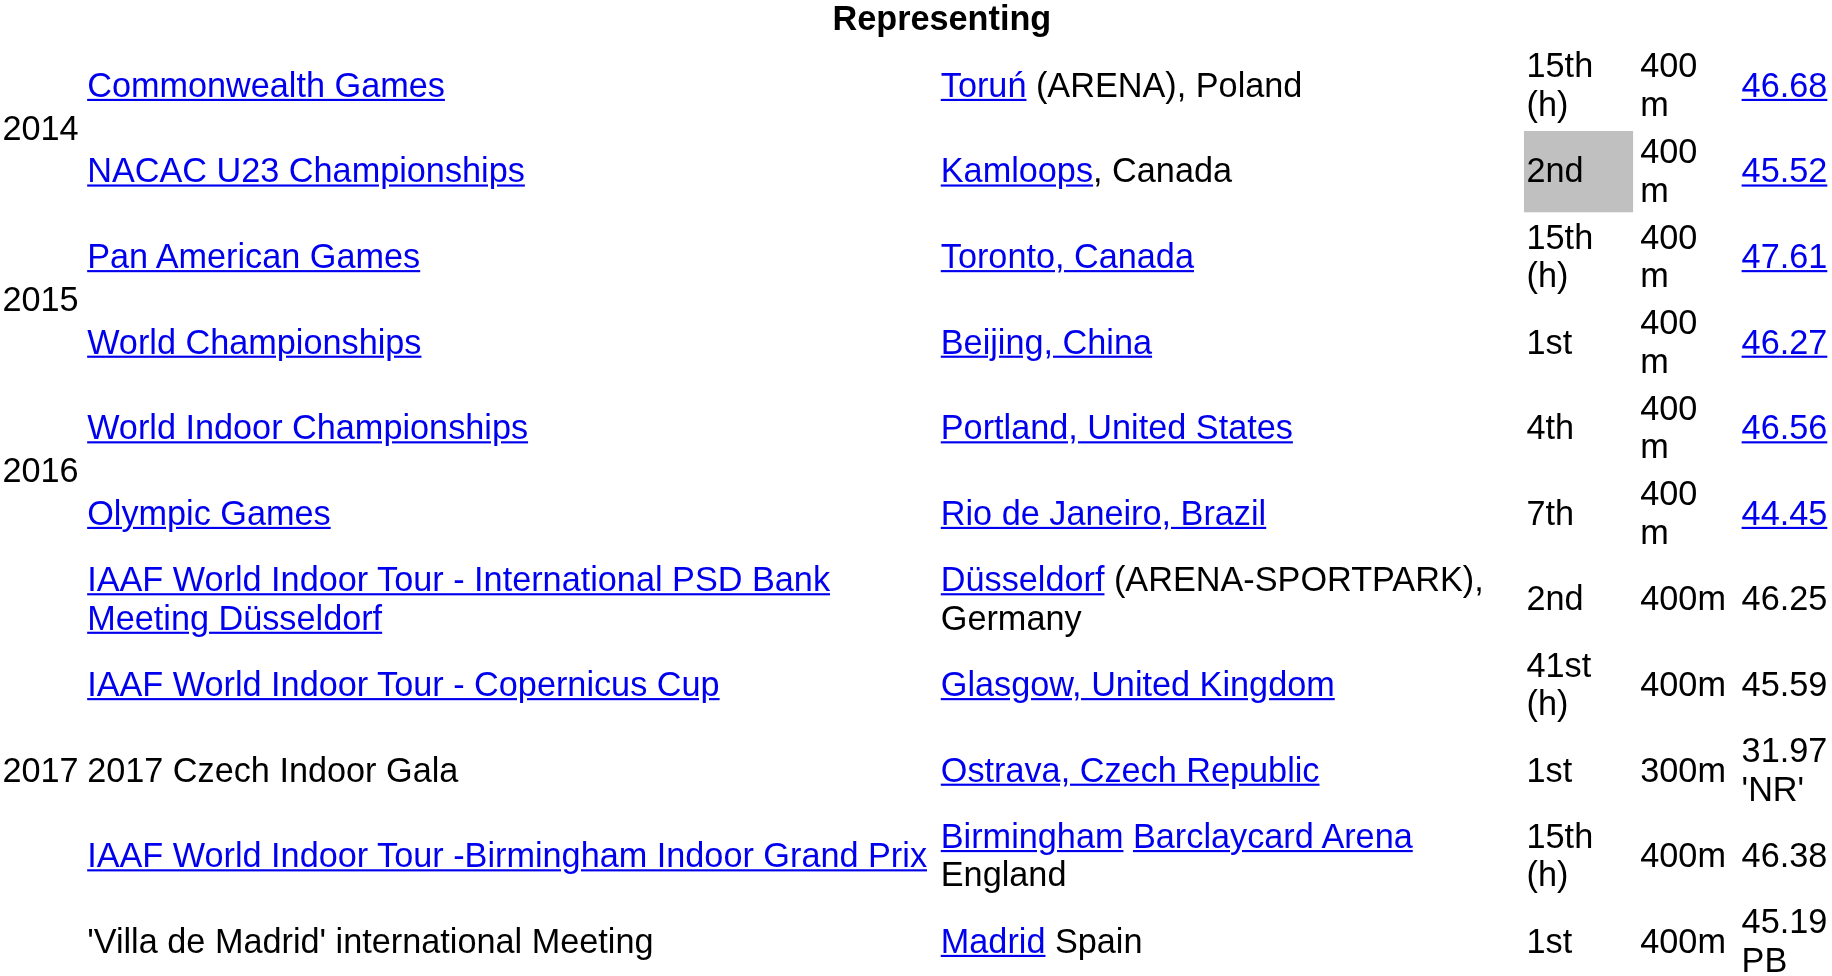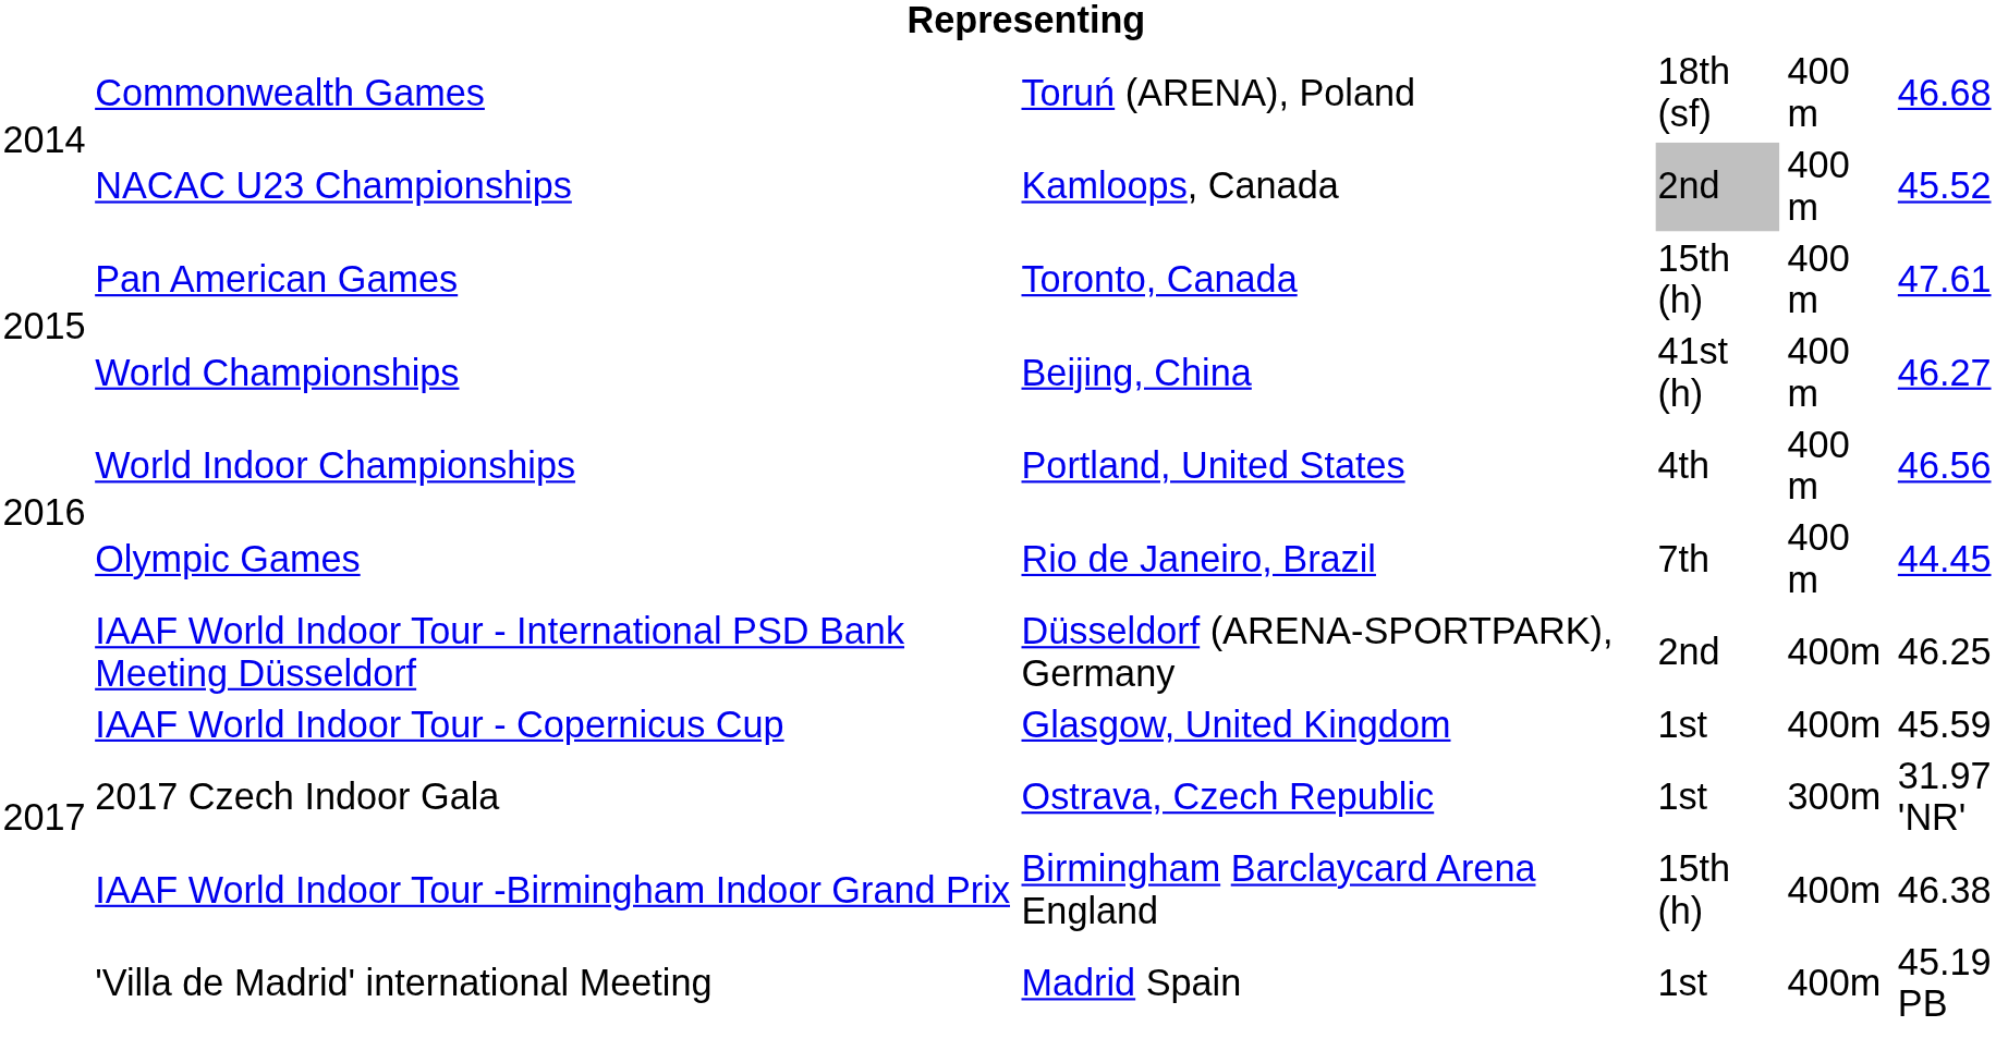 <table>
 <tr>
 <th colspan="6">Representing </th>
 </tr>
 <tr>
 <td rowspan=2>2014</td>
 <td><a href='#'>Commonwealth Games</a></td>
 <td><a href='#'>Toruń</a> (ARENA), Poland</td>
-<td>15th (h)</td>
+<td>18th (sf)</td>
 <td>400 m</td>
 <td><a href='#'>46.68</a></td>
 </tr>
 <tr>
 <td><a href='#'>NACAC U23 Championships</a></td>
 <td><a href='#'>Kamloops</a>, Canada</td>
 <td bgcolor=silver>2nd</td>
 <td>400 m</td>
 <td><a href='#'>45.52</a></td>
 </tr>
 <tr>
 <td rowspan=2>2015</td>
 <td><a href='#'>Pan American Games</a></td>
 <td><a href='#'>Toronto, Canada</a></td>
 <td>15th (h)</td>
 <td>400 m</td>
 <td><a href='#'>47.61</a></td>
 </tr>
 <tr>
 <td><a href='#'>World Championships</a></td>
 <td><a href='#'>Beijing, China</a></td>
-<td>1st</td>
+<td>41st (h)</td>
 <td>400 m</td>
 <td><a href='#'>46.27</a></td>
 </tr>
 <tr>
 <td rowspan=2>2016</td>
 <td><a href='#'>World Indoor Championships</a></td>
 <td><a href='#'>Portland, United States</a></td>
 <td>4th</td>
 <td>400 m</td>
 <td><a href='#'>46.56</a></td>
 </tr>
 <tr>
 <td><a href='#'>Olympic Games</a></td>
 <td><a href='#'>Rio de Janeiro, Brazil</a></td>
 <td>7th</td>
 <td>400 m</td>
 <td><a href='#'>44.45</a></td>
 </tr>
 <tr>
 <td rowspan=5>2017</td>
 <td><a href='#'>IAAF World Indoor Tour - International PSD Bank Meeting Düsseldorf</a></td>
 <td><a href='#'>Düsseldorf</a> (ARENA-SPORTPARK), Germany</td>
 <td>2nd</td>
 <td>400m</td>
 <td>46.25</td>
 </tr>
 <tr>
 <td><a href='#'>IAAF World Indoor Tour - Copernicus Cup</a></td>
 <td><a href='#'>Glasgow, United Kingdom</a></td>
-<td>41st (h)</td>
+<td>1st</td>
 <td>400m</td>
 <td>45.59</td>
 </tr>
 <tr>
 <td>2017 Czech Indoor Gala</td>
 <td><a href='#'>Ostrava, Czech Republic</a></td>
 <td>1st</td>
 <td>300m</td>
 <td>31.97 'NR'</td>
 </tr>
 <tr>
 <td><a href='#'>IAAF World Indoor Tour -Birmingham Indoor Grand Prix</a></td>
 <td><a href='#'>Birmingham</a> <a href='#'>Barclaycard Arena</a> England</td>
 <td>15th (h)</td>
 <td>400m</td>
 <td>46.38</td>
 </tr>
 <tr>
 <td>'Villa de Madrid' international Meeting</td>
 <td><a href='#'>Madrid</a> Spain</td>
 <td>1st</td>
 <td>400m</td>
 <td>45.19 PB</td>
 </tr>
 <tr>
 </tr>
 </table>
